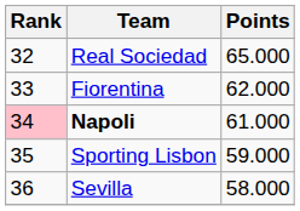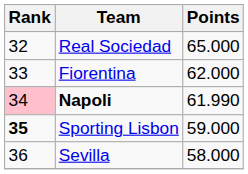 <table class="wikitable">
 <tr>
 <th>Rank</th>
 <th>Team</th>
 <th>Points</th>
 </tr>
 <tr>
 <td>32</td>
 <td align="left"> <a href='#'>Real Sociedad</a></td>
 <td>65.000</td>
 </tr>
 <tr>
 <td>33</td>
 <td align="left"> <a href='#'>Fiorentina</a></td>
 <td>62.000</td>
 </tr>
 <tr>
 <td style="background: pink;">34</td>
 <td align="left"> <strong>Napoli</strong></td>
-<td>61.000</td>
+<td>61.990</td>
 </tr>
 <tr>
-<td>35</td>
+<td><strong>35</strong></td>
 <td align="left"> <a href='#'>Sporting Lisbon</a></td>
 <td>59.000</td>
 </tr>
 <tr>
 <td>36</td>
 <td align="left"> <a href='#'>Sevilla</a></td>
 <td>58.000</td>
 </tr>
 <tr>
 </tr>
 </table>
